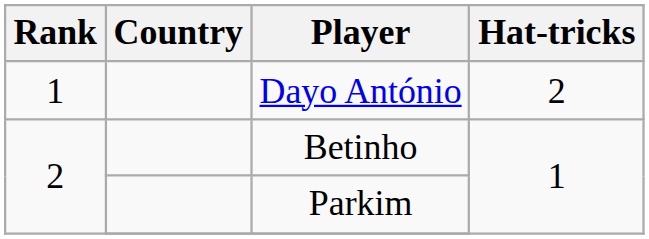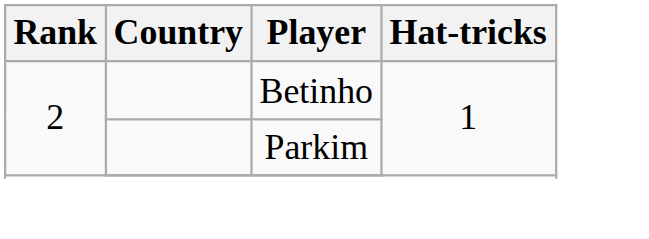 <table class="wikitable" style="text-align:center;">
 <tr>
 <th>Rank</th>
 <th>Country</th>
 <th>Player</th>
 <th>Hat-tricks</th>
-</tr>
-<tr>
-<td>1</td>
-<td></td>
-<td><a href='#'>Dayo António</a></td>
-<td>2</td>
 </tr>
 <tr>
 <td rowspan=10>2</td>
 <td></td>
 <td>Betinho</td>
 <td rowspan=10>1</td>
 </tr>
 <tr>
 <td></td>
 <td>Parkim</td>
 </tr>
 <tr>
 </tr>
 </table>
